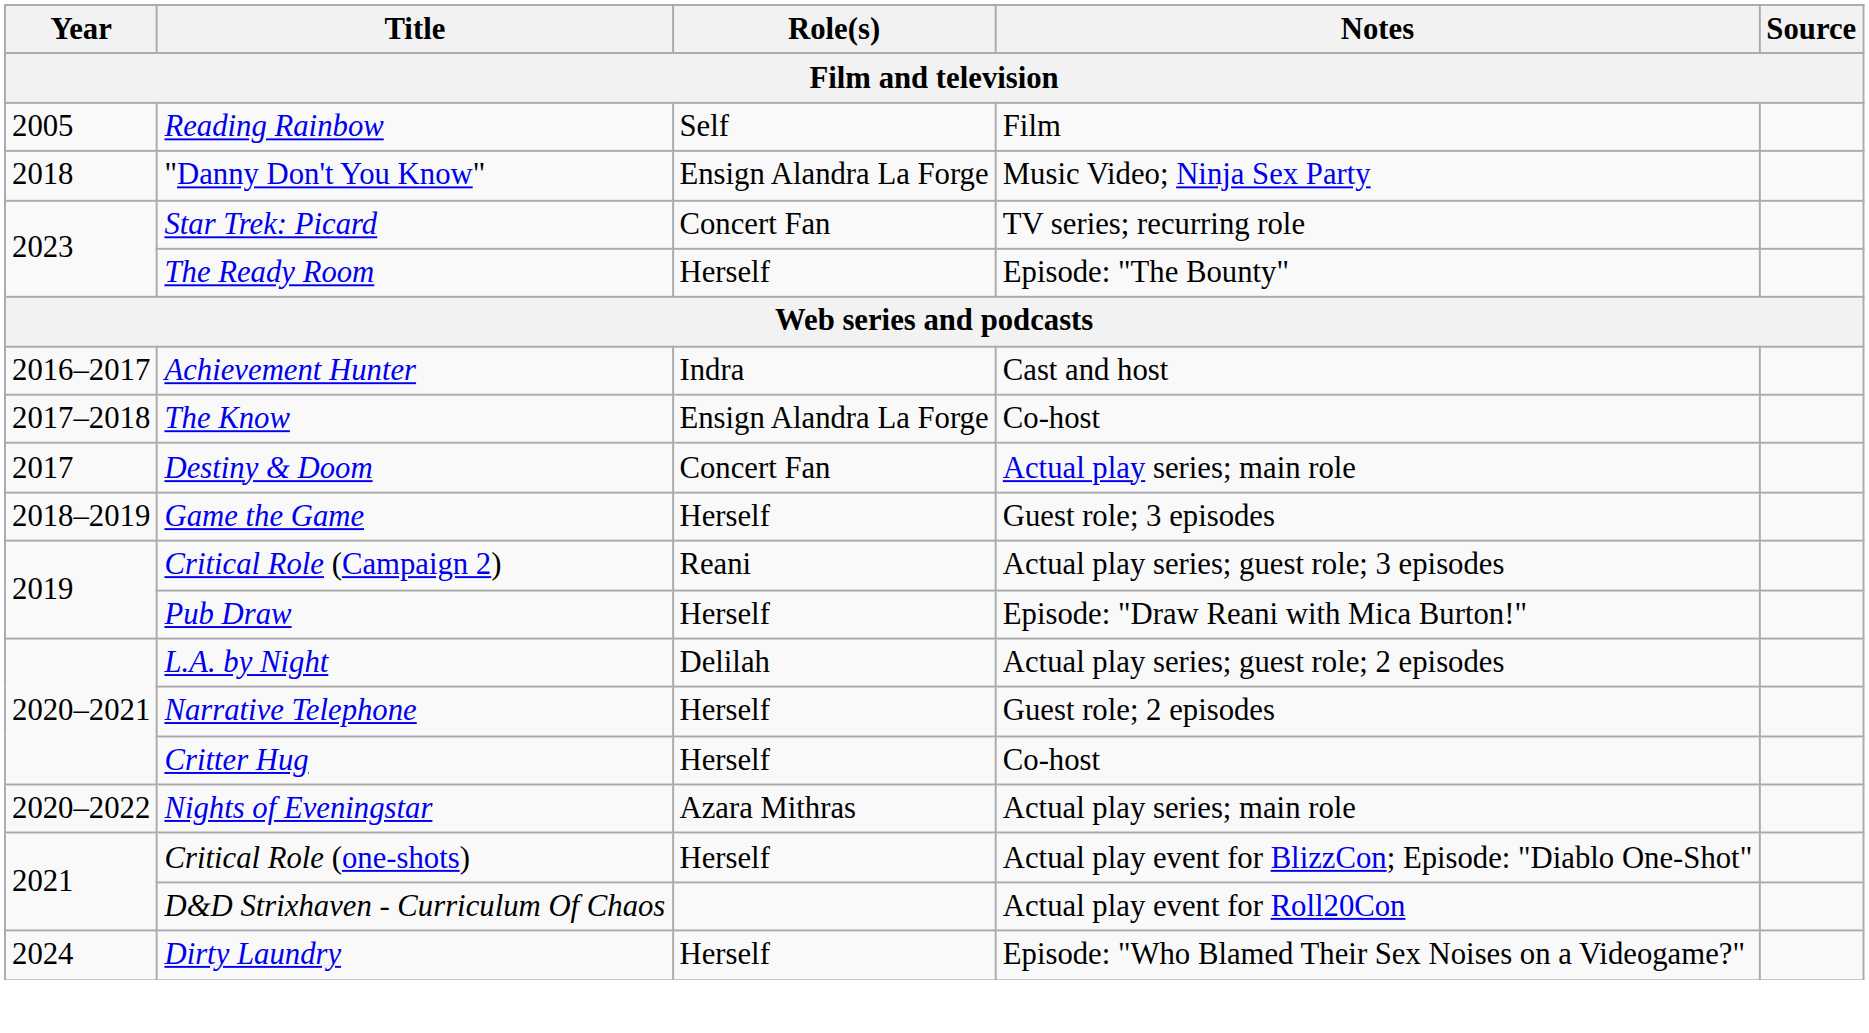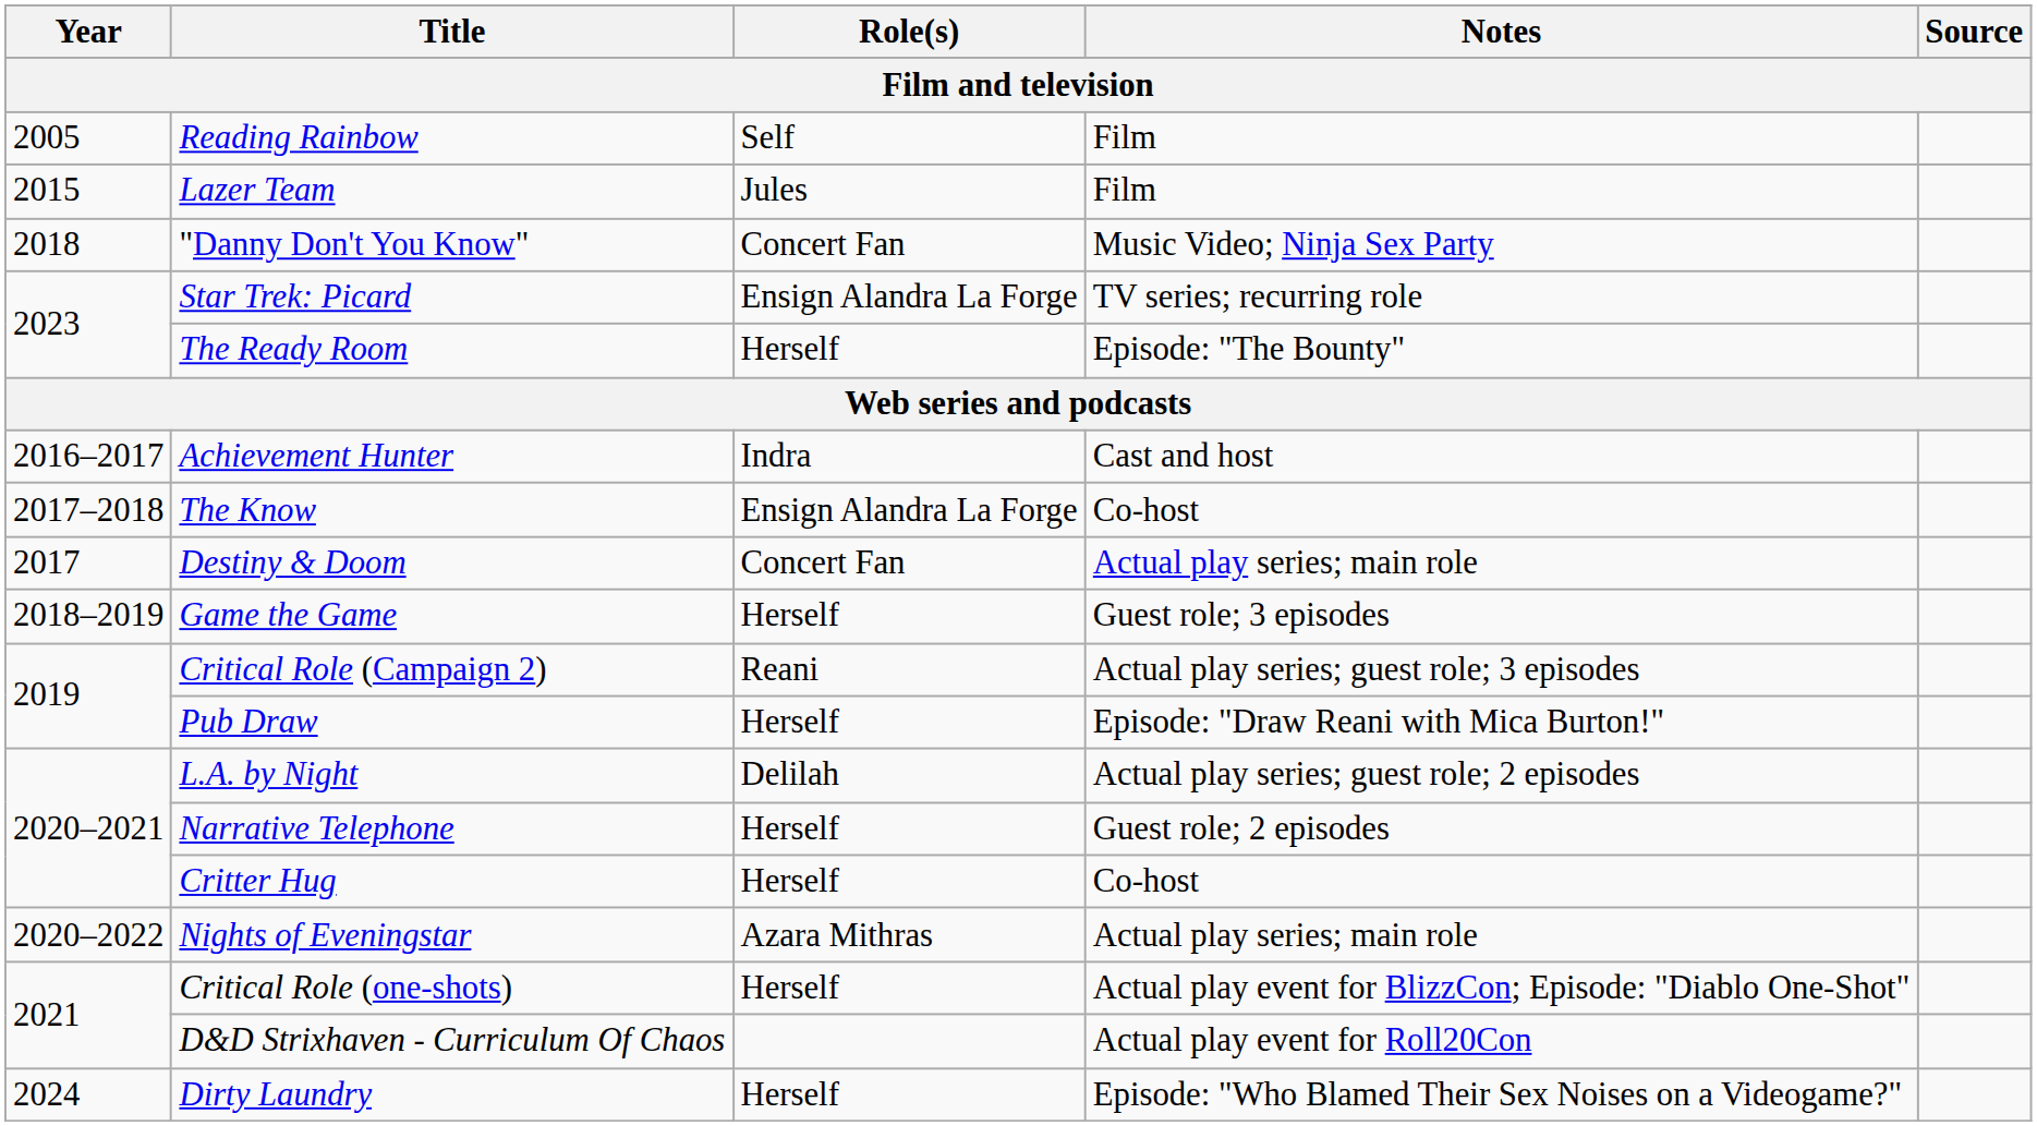 <table class="wikitable sortable">
 <tr>
 <th>Year</th>
 <th>Title</th>
 <th>Role(s)</th>
 <th>Notes</th>
 <th>Source</th>
 </tr>
 <tr>
 <th colspan="5">Film and television</th>
 </tr>
 <tr>
 <td>2005</td>
 <td><em><a href='#'>Reading Rainbow</a></em></td>
 <td>Self</td>
 <td>Film</td>
 <td></td>
 </tr>
 <tr>
+<td>2015</td>
+<td><em><a href='#'>Lazer Team</a></em></td>
+<td>Jules</td>
+<td>Film</td>
+<td></td>
+</tr>
+<tr>
 <td>2018</td>
 <td>"<a href='#'>Danny Don't You Know</a>"</td>
-<td>Ensign Alandra La Forge</td>
+<td>Concert Fan</td>
 <td>Music Video; <a href='#'>Ninja Sex Party</a></td>
 <td></td>
 </tr>
 <tr>
 <td rowspan="2">2023</td>
 <td><em><a href='#'>Star Trek: Picard</a></em></td>
-<td>Concert Fan</td>
+<td>Ensign Alandra La Forge</td>
 <td>TV series; recurring role</td>
 <td></td>
 </tr>
 <tr>
 <td><em><a href='#'>The Ready Room</a></em></td>
 <td>Herself</td>
 <td>Episode: "The Bounty"</td>
 </tr>
 <tr>
 <th colspan="5">Web series and podcasts</th>
 </tr>
 <tr>
 <td>2016–2017</td>
 <td><em><a href='#'>Achievement Hunter</a></em></td>
 <td>Indra</td>
 <td>Cast and host</td>
 <td></td>
 </tr>
 <tr>
 <td>2017–2018</td>
 <td><em><a href='#'>The Know</a></em></td>
 <td>Ensign Alandra La Forge</td>
 <td>Co-host</td>
 <td></td>
 </tr>
 <tr>
 <td>2017</td>
 <td><em><a href='#'>Destiny & Doom</a></em></td>
 <td>Concert Fan</td>
 <td><a href='#'>Actual play</a> series; main role</td>
 <td></td>
 </tr>
 <tr>
 <td>2018–2019</td>
 <td><em><a href='#'>Game the Game</a></em></td>
 <td>Herself</td>
 <td>Guest role; 3 episodes</td>
 <td></td>
 </tr>
 <tr>
 <td rowspan="2">2019</td>
 <td><em><a href='#'>Critical Role</a></em> (<a href='#'>Campaign 2</a>)</td>
 <td>Reani</td>
 <td>Actual play series; guest role; 3 episodes</td>
 <td></td>
 </tr>
 <tr>
 <td><em><a href='#'>Pub Draw</a></em></td>
 <td>Herself</td>
 <td>Episode: "Draw Reani with Mica Burton!"</td>
 <td></td>
 </tr>
 <tr>
 <td rowspan="3">2020–2021</td>
 <td><em><a href='#'>L.A. by Night</a></em></td>
 <td>Delilah</td>
 <td>Actual play series; guest role; 2 episodes</td>
 <td></td>
 </tr>
 <tr>
 <td><em><a href='#'>Narrative Telephone</a></em></td>
 <td>Herself</td>
 <td>Guest role; 2 episodes</td>
 <td></td>
 </tr>
 <tr>
 <td><em><a href='#'>Critter Hug</a></em></td>
 <td>Herself</td>
 <td>Co-host</td>
 <td></td>
 </tr>
 <tr>
 <td>2020–2022</td>
 <td><em><a href='#'>Nights of Eveningstar</a></em></td>
 <td>Azara Mithras</td>
 <td>Actual play series; main role</td>
 <td></td>
 </tr>
 <tr>
 <td rowspan="2">2021</td>
 <td><em>Critical Role</em> (<a href='#'>one-shots</a>)</td>
 <td>Herself</td>
 <td>Actual play event for <a href='#'>BlizzCon</a>; Episode: "Diablo One-Shot"</td>
 <td></td>
 </tr>
 <tr>
 <td><em>D&D Strixhaven - Curriculum Of Chaos</em></td>
 <td></td>
 <td>Actual play event for <a href='#'>Roll20Con</a></td>
 <td></td>
 </tr>
 <tr>
 <td>2024</td>
 <td><em><a href='#'>Dirty Laundry</a></em></td>
 <td>Herself</td>
 <td>Episode: "Who Blamed Their Sex Noises on a Videogame?"</td>
 <td></td>
 </tr>
 </table>
